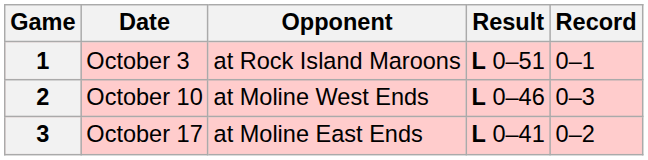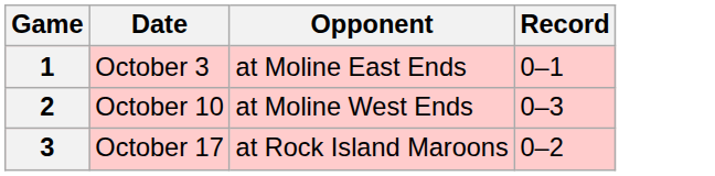 <table class="wikitable">
 <tr>
 <th>Game</th>
 <th>Date</th>
 <th>Opponent</th>
-<th>Result</th>
 <th>Record</th>
 </tr>
 <tr style="background:#fcc">
 <th>1</th>
 <td>October 3</td>
-<td>at Rock Island Maroons</td>
-<td><strong>L</strong> 0–51</td>
+<td>at Moline East Ends</td>
 <td>0–1</td>
 </tr>
 <tr style="background:#fcc">
 <th>2</th>
 <td>October 10</td>
 <td>at Moline West Ends</td>
-<td><strong>L</strong> 0–46</td>
 <td>0–3</td>
 </tr>
 <tr style="background:#fcc">
 <th>3</th>
 <td>October 17</td>
-<td>at Moline East Ends</td>
-<td><strong>L</strong> 0–41</td>
+<td>at Rock Island Maroons</td>
 <td>0–2</td>
 </tr>
 </table>
